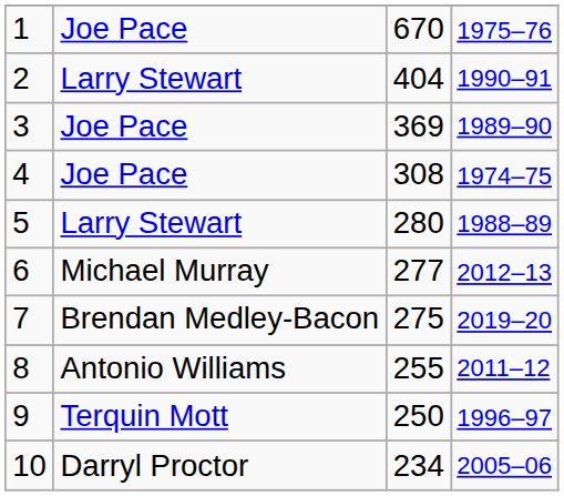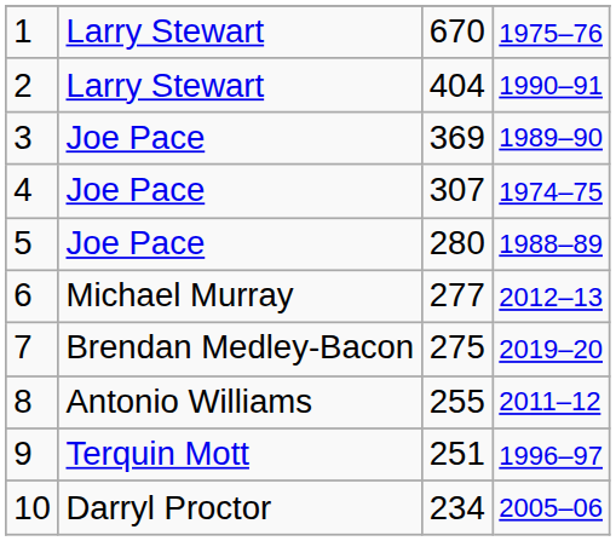 <table class="wikitable">
 <tr>
 </tr>
 <tr>
 <td>1</td>
-<td><a href='#'>Joe Pace</a></td>
+<td><a href='#'>Larry Stewart</a></td>
 <td>670</td>
 <td style="font-size:80%;"><a href='#'>1975–76</a></td>
 </tr>
 <tr>
 <td>2</td>
 <td><a href='#'>Larry Stewart</a></td>
 <td>404</td>
 <td style="font-size:80%;"><a href='#'>1990–91</a></td>
 </tr>
 <tr>
 <td>3</td>
 <td><a href='#'>Joe Pace</a></td>
 <td>369</td>
 <td style="font-size:80%;"><a href='#'>1989–90</a></td>
 </tr>
 <tr>
 <td>4</td>
 <td><a href='#'>Joe Pace</a></td>
-<td>308</td>
+<td>307</td>
 <td style="font-size:80%;"><a href='#'>1974–75</a></td>
 </tr>
 <tr>
 <td>5</td>
-<td><a href='#'>Larry Stewart</a></td>
+<td><a href='#'>Joe Pace</a></td>
 <td>280</td>
 <td style="font-size:80%;"><a href='#'>1988–89</a></td>
 </tr>
 <tr>
 <td>6</td>
 <td>Michael Murray</td>
 <td>277</td>
 <td style="font-size:80%;"><a href='#'>2012–13</a></td>
 </tr>
 <tr>
 <td>7</td>
 <td>Brendan Medley-Bacon</td>
 <td>275</td>
 <td style="font-size:80%;"><a href='#'>2019–20</a></td>
 </tr>
 <tr>
 <td>8</td>
 <td>Antonio Williams</td>
 <td>255</td>
 <td style="font-size:80%;"><a href='#'>2011–12</a></td>
 </tr>
 <tr>
 <td>9</td>
 <td><a href='#'>Terquin Mott</a></td>
-<td>250</td>
+<td>251</td>
 <td style="font-size:80%;"><a href='#'>1996–97</a></td>
 </tr>
 <tr>
 <td>10</td>
 <td>Darryl Proctor</td>
 <td>234</td>
 <td style="font-size:80%;"><a href='#'>2005–06</a></td>
 </tr>
 </table>
